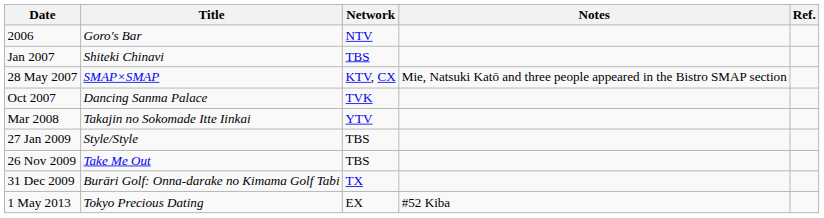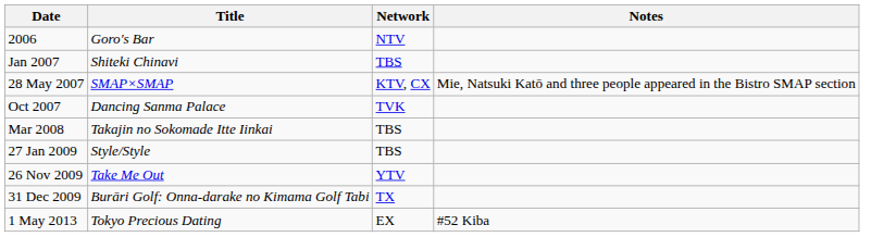 <table class="wikitable">
 <tr>
 <th>Date</th>
 <th>Title</th>
 <th>Network</th>
 <th>Notes</th>
-<th>Ref.</th>
 </tr>
 <tr>
 <td>2006</td>
 <td><em>Goro's Bar</em></td>
 <td><a href='#'>NTV</a></td>
-<td></td>
 <td></td>
 </tr>
 <tr>
 <td>Jan 2007</td>
 <td><em>Shiteki Chinavi</em></td>
 <td><a href='#'>TBS</a></td>
 <td></td>
-<td></td>
 </tr>
 <tr>
 <td>28 May 2007</td>
 <td><em><a href='#'>SMAP×SMAP</a></em></td>
 <td><a href='#'>KTV</a>, <a href='#'>CX</a></td>
 <td>Mie, Natsuki Katō and three people appeared in the Bistro SMAP section</td>
-<td></td>
 </tr>
 <tr>
 <td>Oct 2007</td>
 <td><em>Dancing Sanma Palace</em></td>
 <td><a href='#'>TVK</a></td>
 <td></td>
-<td></td>
 </tr>
 <tr>
 <td>Mar 2008</td>
 <td><em>Takajin no Sokomade Itte Iinkai</em></td>
-<td><a href='#'>YTV</a></td>
-<td></td>
+<td>TBS</td>
 <td></td>
 </tr>
 <tr>
 <td>27 Jan 2009</td>
 <td><em>Style/Style</em></td>
 <td>TBS</td>
 <td></td>
-<td></td>
 </tr>
 <tr>
 <td>26 Nov 2009</td>
 <td><em><a href='#'>Take Me Out</a></em></td>
-<td>TBS</td>
-<td></td>
+<td><a href='#'>YTV</a></td>
 <td></td>
 </tr>
 <tr>
 <td>31 Dec 2009</td>
 <td><em>Burāri Golf: Onna-darake no Kimama Golf Tabi</em></td>
 <td><a href='#'>TX</a></td>
 <td></td>
-<td></td>
 </tr>
 <tr>
 <td>1 May 2013</td>
 <td><em>Tokyo Precious Dating</em></td>
 <td>EX</td>
 <td>#52 Kiba</td>
-<td></td>
 </tr>
 </table>
